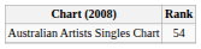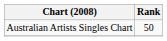 <table class="wikitable" border="1">
 <tr>
 <th>Chart (2008)</th>
 <th>Rank</th>
 </tr>
 <tr>
 <td>Australian Artists Singles Chart</td>
-<td align=center>54</td>
+<td align=center>50</td>
 </tr>
 <tr>
 </tr>
 </table>
